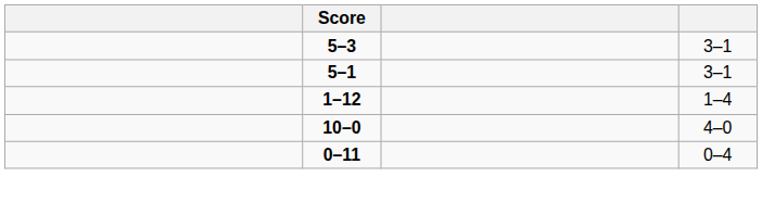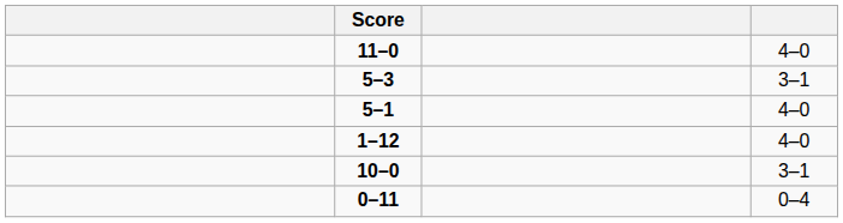 <table class="wikitable" style="text-align: center; ">
 <tr>
 <th align="right" width="270"></th>
 <th width="65">Score</th>
 <th align="left" width="270"></th>
 <th width="65"></th>
+</tr>
+<tr>
+<td align="left"><strong></strong></td>
+<td><strong>11–0</strong></td>
+<td align="left"></td>
+<td>4–0 <strong></strong></td>
 </tr>
 <tr>
 <td align="left"><strong></strong></td>
 <td><strong>5–3</strong></td>
 <td align="left"></td>
 <td>3–1 <strong></strong></td>
 </tr>
 <tr>
 <td align="left"><strong></strong></td>
 <td><strong>5–1</strong></td>
 <td align="left"></td>
-<td>3–1 <strong></strong></td>
+<td>4–0 <strong></strong></td>
 </tr>
 <tr>
 <td align="left"></td>
 <td><strong>1–12</strong></td>
 <td align="left"><strong></strong></td>
-<td>1–4 <strong></strong></td>
+<td>4–0 <strong></strong></td>
 </tr>
 <tr>
 <td align="left"><strong></strong></td>
 <td><strong>10–0</strong></td>
 <td align="left"></td>
-<td>4–0 <strong></strong></td>
+<td>3–1 <strong></strong></td>
 </tr>
 <tr>
 <td align="left"></td>
 <td><strong>0–11</strong></td>
 <td align="left"><strong></strong></td>
 <td>0–4 <strong></strong></td>
 </tr>
 </table>
